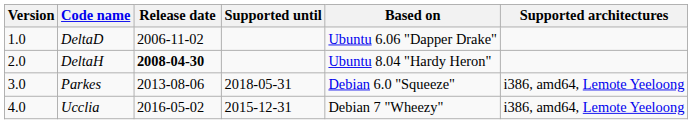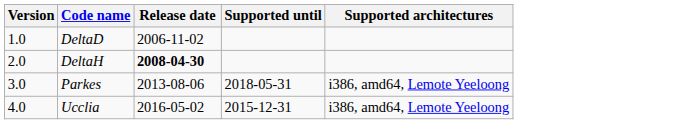 <table class="wikitable">
 <tr>
 <th>Version</th>
 <th><a href='#'>Code name</a></th>
 <th style="width:90px">Release date</th>
 <th>Supported until</th>
-<th>Based on</th>
 <th>Supported architectures</th>
 </tr>
 <tr>
 <td>1.0</td>
 <td><em>DeltaD</em></td>
 <td> 2006-11-02</td>
 <td> </td>
-<td><a href='#'>Ubuntu</a> 6.06 "Dapper Drake"</td>
 <td> </td>
 </tr>
 <tr>
 <td>2.0</td>
 <td><em>DeltaH</em></td>
 <td><strong> 2008-04-30</strong></td>
 <td></td>
-<td><a href='#'>Ubuntu</a> 8.04 "Hardy Heron"</td>
 <td> </td>
 </tr>
 <tr>
 <td>3.0</td>
 <td><em>Parkes</em></td>
 <td> 2013-08-06</td>
 <td>2018-05-31</td>
-<td><a href='#'>Debian</a> 6.0 "Squeeze"</td>
 <td> i386, amd64, <a href='#'>Lemote Yeeloong</a></td>
 </tr>
 <tr>
 <td>4.0</td>
 <td><em>Ucclia</em></td>
 <td> 2016-05-02</td>
 <td> 2015-12-31</td>
-<td>Debian 7 "Wheezy"</td>
 <td> i386, amd64, <a href='#'>Lemote Yeeloong</a></td>
 </tr>
 </table>
